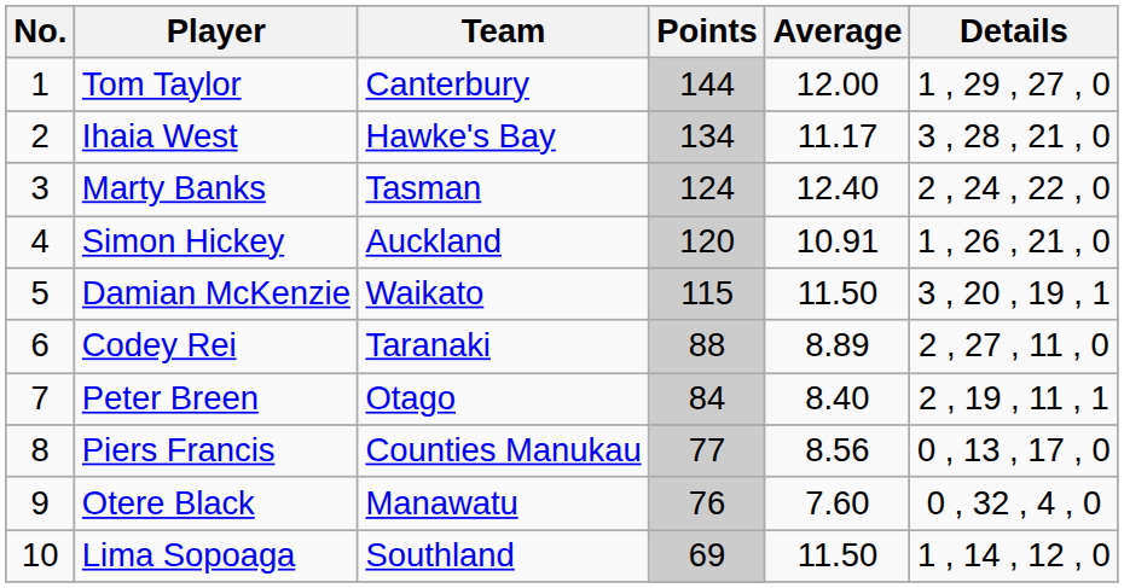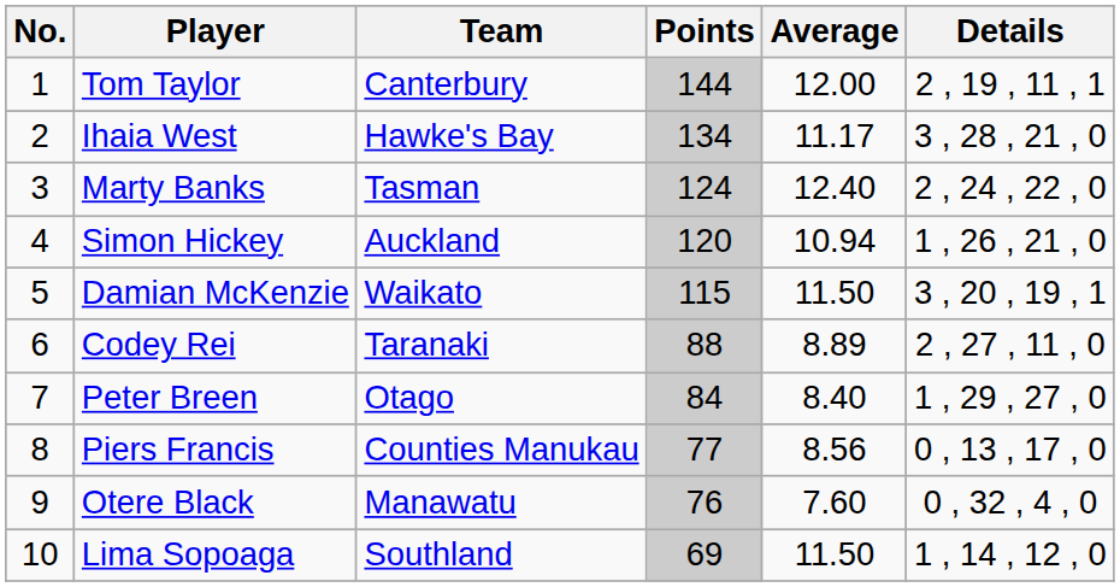 <table class="wikitable" style="text-align:center">
 <tr>
 <th>No.</th>
 <th>Player</th>
 <th>Team</th>
 <th>Points</th>
 <th>Average</th>
 <th>Details</th>
 </tr>
 <tr>
 <td>1</td>
 <td style="text-align:left"><a href='#'>Tom Taylor</a></td>
 <td style="text-align:left"><a href='#'>Canterbury</a></td>
 <td style="background:#ccc">144</td>
 <td>12.00</td>
-<td>1 , 29 , 27 , 0 </td>
+<td>2 , 19 , 11 , 1 </td>
 </tr>
 <tr>
 <td>2</td>
 <td style="text-align:left"><a href='#'>Ihaia West</a></td>
 <td style="text-align:left"><a href='#'>Hawke's Bay</a></td>
 <td style="background:#ccc">134</td>
 <td>11.17</td>
 <td>3 , 28 , 21 , 0 </td>
 </tr>
 <tr>
 <td>3</td>
 <td style="text-align:left"><a href='#'>Marty Banks</a></td>
 <td style="text-align:left"><a href='#'>Tasman</a></td>
 <td style="background:#ccc">124</td>
 <td>12.40</td>
 <td>2 , 24 , 22 , 0 </td>
 </tr>
 <tr>
 <td>4</td>
 <td style="text-align:left"><a href='#'>Simon Hickey</a></td>
 <td style="text-align:left"><a href='#'>Auckland</a></td>
 <td style="background:#ccc">120</td>
-<td>10.91</td>
+<td>10.94</td>
 <td>1 , 26 , 21 , 0 </td>
 </tr>
 <tr>
 <td>5</td>
 <td style="text-align:left"><a href='#'>Damian McKenzie</a></td>
 <td style="text-align:left"><a href='#'>Waikato</a></td>
 <td style="background:#ccc">115</td>
 <td>11.50</td>
 <td>3 , 20 , 19 , 1 </td>
 </tr>
 <tr>
 <td>6</td>
 <td style="text-align:left"><a href='#'>Codey Rei</a></td>
 <td style="text-align:left"><a href='#'>Taranaki</a></td>
 <td style="background:#ccc">88</td>
 <td>8.89</td>
 <td>2 , 27 , 11 , 0 </td>
 </tr>
 <tr>
 <td>7</td>
 <td style="text-align:left"><a href='#'>Peter Breen</a></td>
 <td style="text-align:left"><a href='#'>Otago</a></td>
 <td style="background:#ccc">84</td>
 <td>8.40</td>
-<td>2 , 19 , 11 , 1 </td>
+<td>1 , 29 , 27 , 0 </td>
 </tr>
 <tr>
 <td>8</td>
 <td style="text-align:left"><a href='#'>Piers Francis</a></td>
 <td style="text-align:left"><a href='#'>Counties Manukau</a></td>
 <td style="background:#ccc">77</td>
 <td>8.56</td>
 <td>0 , 13 , 17 , 0 </td>
 </tr>
 <tr>
 <td>9</td>
 <td style="text-align:left"><a href='#'>Otere Black</a></td>
 <td style="text-align:left"><a href='#'>Manawatu</a></td>
 <td style="background:#ccc">76</td>
 <td>7.60</td>
 <td>0 , 32 , 4 , 0 </td>
 </tr>
 <tr>
 <td>10</td>
 <td style="text-align:left"><a href='#'>Lima Sopoaga</a></td>
 <td style="text-align:left"><a href='#'>Southland</a></td>
 <td style="background:#ccc">69</td>
 <td>11.50</td>
 <td>1 , 14 , 12 , 0 </td>
 </tr>
 </table>
